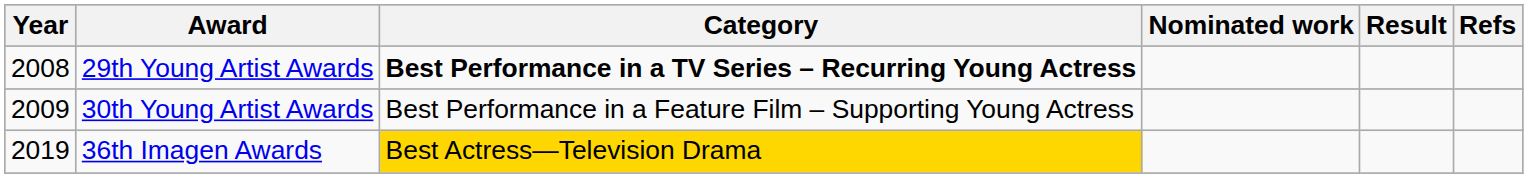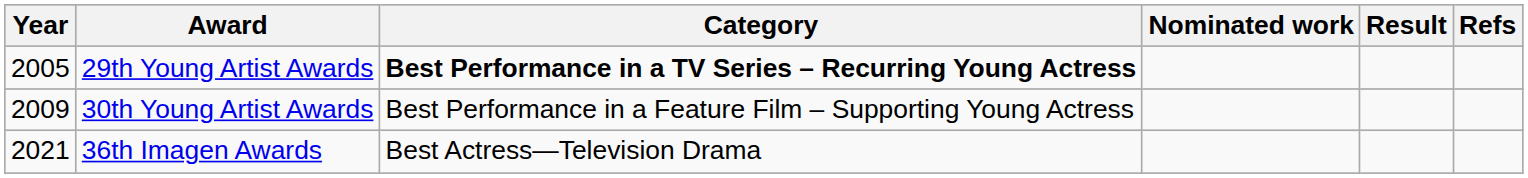 <table class="wikitable">
 <tr>
 <th>Year</th>
 <th>Award</th>
 <th>Category</th>
 <th>Nominated work</th>
 <th>Result</th>
 <th>Refs</th>
 </tr>
 <tr>
-<td>2008</td>
+<td>2005</td>
 <td><a href='#'>29th Young Artist Awards</a></td>
 <td><strong>Best Performance in a TV Series – Recurring Young Actress</strong></td>
 <td></td>
 <td></td>
 <td style="text-align:center;"></td>
 </tr>
 <tr>
 <td>2009</td>
 <td><a href='#'>30th Young Artist Awards</a></td>
 <td>Best Performance in a Feature Film – Supporting Young Actress</td>
 <td></td>
 <td></td>
 <td style="text-align:center;"></td>
 </tr>
 <tr>
-<td>2019</td>
+<td>2021</td>
 <td><a href='#'> 36th Imagen Awards</a></td>
-<td style="background: gold;">Best Actress—Television Drama</td>
+<td>Best Actress—Television Drama</td>
 <td></td>
 <td></td>
 <td style="text-align:center;"></td>
 </tr>
 </table>
